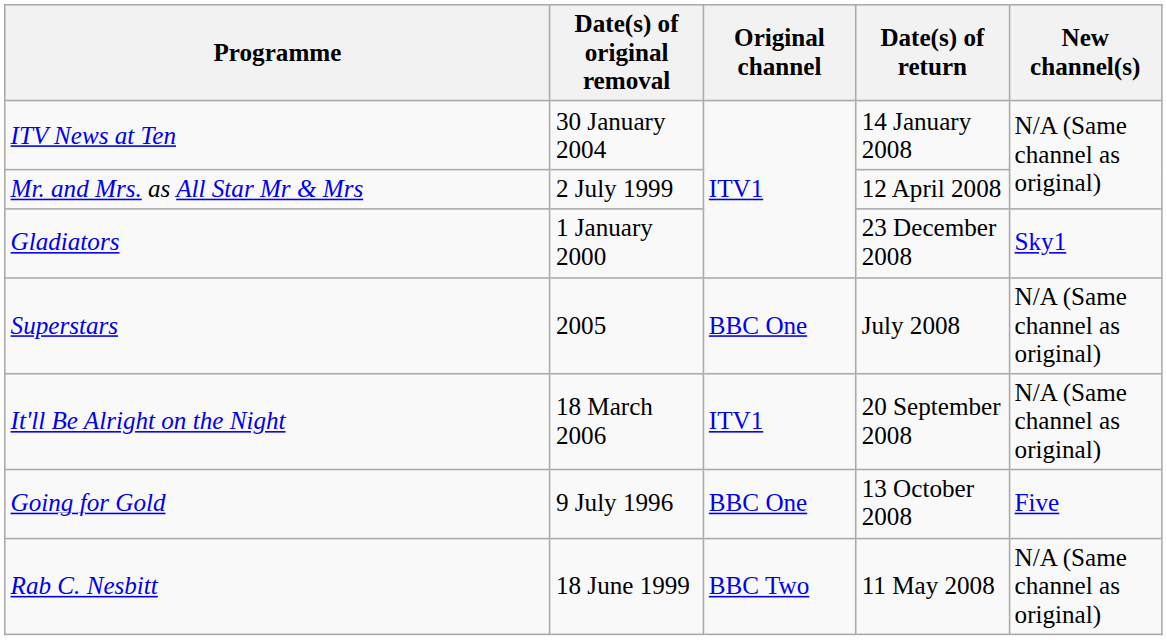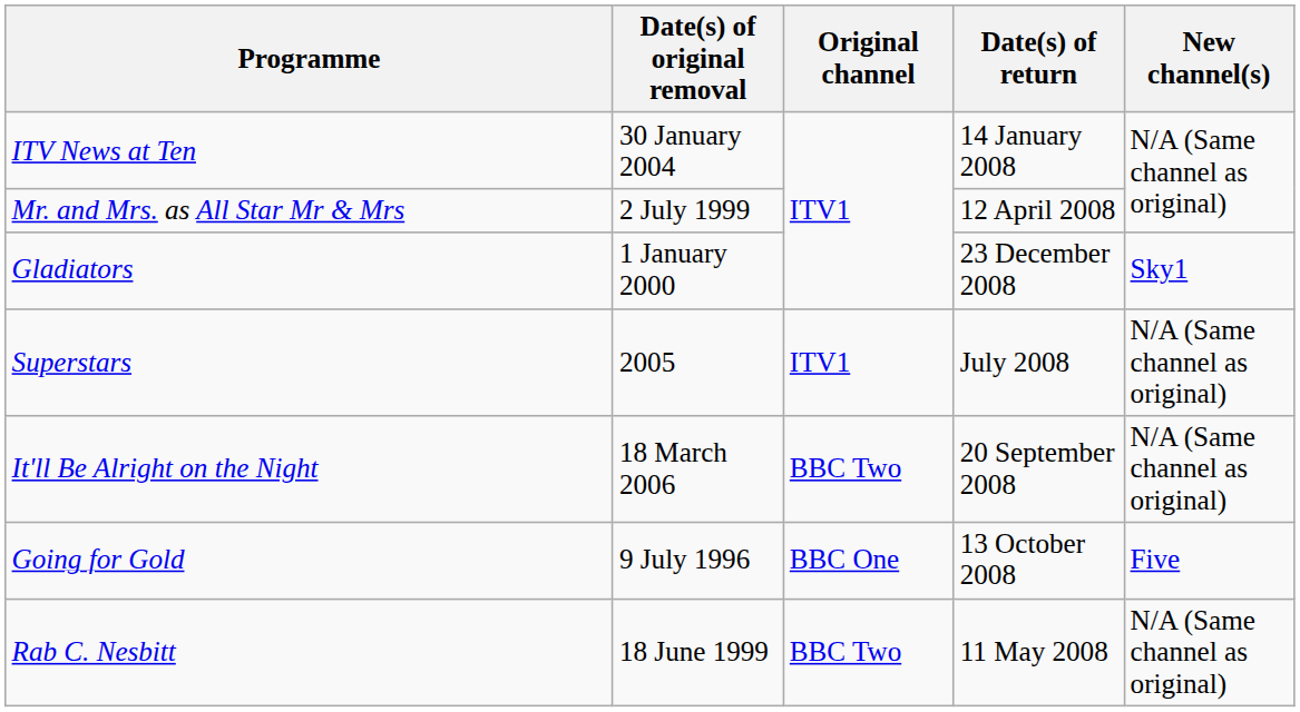 <table class="wikitable">
 <tr>
 <th width=340>Programme</th>
 <th width=90>Date(s) of original removal</th>
 <th width=90>Original channel</th>
 <th width=90>Date(s) of return</th>
 <th width=90>New channel(s)</th>
 </tr>
 <tr>
 <td><em><a href='#'>ITV News at Ten</a></em></td>
 <td>30 January 2004</td>
 <td rowspan="3"><a href='#'>ITV1</a></td>
 <td>14 January 2008</td>
 <td rowspan="2">N/A (Same channel as original)</td>
 </tr>
 <tr>
 <td><em><a href='#'>Mr. and Mrs.</a> as <a href='#'>All Star Mr & Mrs</a></em></td>
 <td>2 July 1999</td>
 <td>12 April 2008</td>
 </tr>
 <tr>
 <td><em><a href='#'>Gladiators</a></em></td>
 <td>1 January 2000</td>
 <td>23 December 2008</td>
 <td><a href='#'>Sky1</a></td>
 </tr>
 <tr>
 <td><em><a href='#'>Superstars</a></em></td>
 <td>2005</td>
-<td><a href='#'>BBC One</a></td>
+<td><a href='#'>ITV1</a></td>
 <td>July 2008</td>
 <td>N/A (Same channel as original)</td>
 </tr>
 <tr>
 <td><em><a href='#'>It'll Be Alright on the Night</a></em></td>
 <td>18 March 2006</td>
-<td><a href='#'>ITV1</a></td>
+<td><a href='#'>BBC Two</a></td>
 <td>20 September 2008</td>
 <td>N/A (Same channel as original)</td>
 </tr>
 <tr>
 <td><em><a href='#'>Going for Gold</a></em></td>
 <td>9 July 1996</td>
 <td><a href='#'>BBC One</a></td>
 <td>13 October 2008</td>
 <td><a href='#'>Five</a></td>
 </tr>
 <tr>
 <td><em><a href='#'>Rab C. Nesbitt</a></em></td>
 <td>18 June 1999</td>
 <td><a href='#'>BBC Two</a></td>
 <td>11 May 2008</td>
 <td>N/A (Same channel as original)</td>
 </tr>
 </table>
